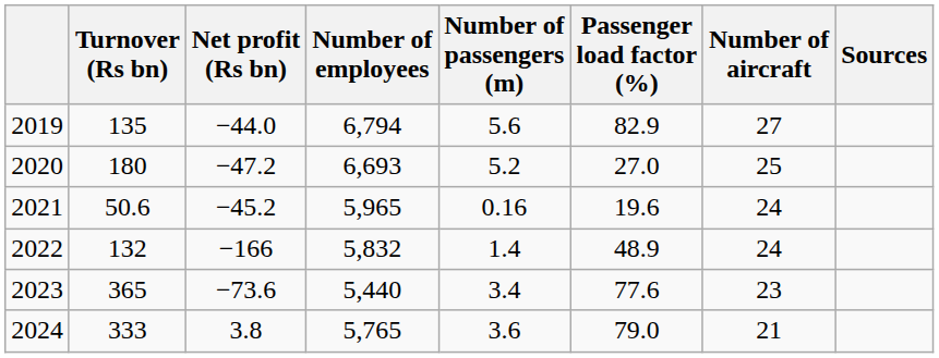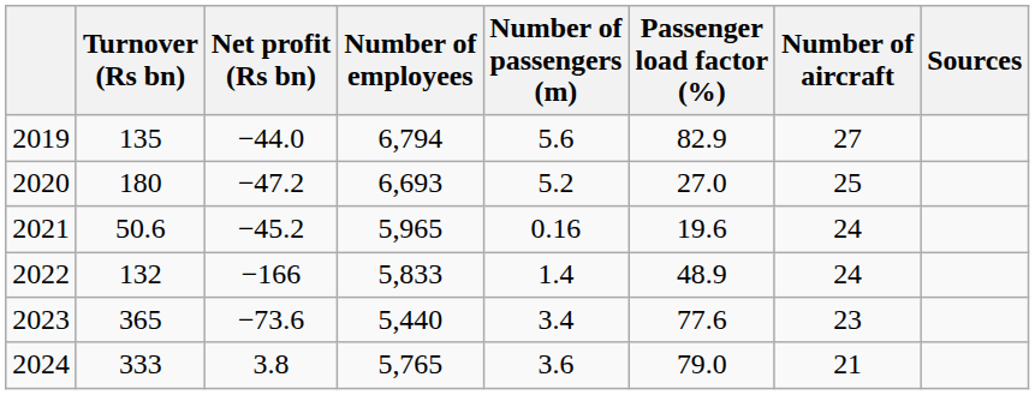 <table class="wikitable" style="text-align:center;">
 <tr>
 <th></th>
 <th>Turnover <br>(Rs bn)</th>
 <th>Net profit <br> (Rs bn)</th>
 <th>Number of<br>employees</th>
 <th>Number of<br>passengers<br>(m)</th>
 <th>Passenger<br>load factor<br>(%)</th>
 <th>Number of<br>aircraft</th>
 <th>Sources</th>
 </tr>
 <tr>
 <td>2019</td>
 <td>135</td>
 <td><span>−44.0</span></td>
 <td>6,794</td>
 <td>5.6</td>
 <td>82.9</td>
 <td>27</td>
 <td></td>
 </tr>
 <tr>
 <td>2020</td>
 <td>180</td>
 <td><span>−47.2</span></td>
 <td>6,693</td>
 <td>5.2</td>
 <td>27.0</td>
 <td>25</td>
 <td></td>
 </tr>
 <tr>
 <td>2021</td>
 <td>50.6</td>
 <td><span>−45.2</span></td>
 <td>5,965</td>
 <td>0.16</td>
 <td>19.6</td>
 <td>24</td>
 <td></td>
 </tr>
 <tr>
 <td>2022</td>
 <td>132</td>
 <td><span>−166</span></td>
-<td>5,832</td>
+<td>5,833</td>
 <td>1.4</td>
 <td>48.9</td>
 <td>24</td>
 <td></td>
 </tr>
 <tr>
 <td>2023</td>
 <td>365</td>
 <td><span>−73.6</span></td>
 <td>5,440</td>
 <td>3.4</td>
 <td>77.6</td>
 <td>23</td>
 <td></td>
 </tr>
 <tr>
 <td>2024</td>
 <td>333</td>
 <td>3.8</td>
 <td>5,765</td>
 <td>3.6</td>
 <td>79.0</td>
 <td>21</td>
 <td></td>
 </tr>
 </table>
